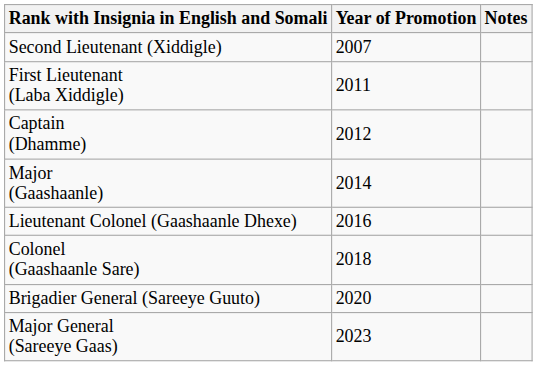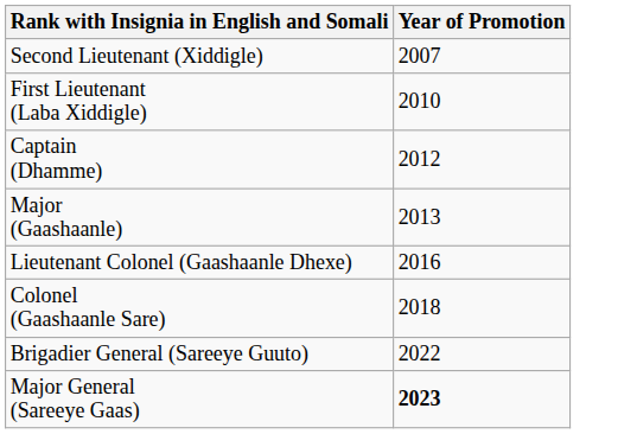 <table class="wikitable">
 <tr>
 <th>Rank with Insignia in English and Somali</th>
 <th>Year of Promotion</th>
-<th>Notes</th>
 </tr>
 <tr>
 <td> Second Lieutenant (Xiddigle)</td>
 <td>2007</td>
-<td></td>
 </tr>
 <tr>
 <td> First Lieutenant<br>(Laba Xiddigle)</td>
-<td>2011</td>
-<td></td>
+<td>2010</td>
 </tr>
 <tr>
 <td> Captain<br>(Dhamme)</td>
 <td>2012</td>
-<td></td>
 </tr>
 <tr>
 <td> Major<br>(Gaashaanle)</td>
-<td>2014</td>
-<td></td>
+<td>2013</td>
 </tr>
 <tr>
 <td> Lieutenant Colonel (Gaashaanle Dhexe)</td>
 <td>2016</td>
-<td></td>
 </tr>
 <tr>
 <td> Colonel<br>(Gaashaanle Sare)</td>
 <td>2018</td>
-<td></td>
 </tr>
 <tr>
 <td> Brigadier General (Sareeye Guuto)</td>
-<td>2020</td>
-<td></td>
+<td>2022</td>
 </tr>
 <tr>
 <td> Major General<br>(Sareeye Gaas)</td>
-<td>2023</td>
-<td></td>
+<td><strong>2023</strong></td>
 </tr>
 </table>
